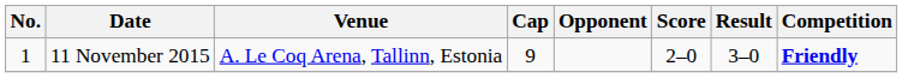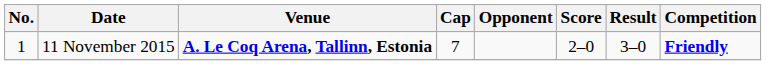 <table class="wikitable sortable plainrowheaders">
 <tr>
 <th scope=col>No.</th>
 <th scope=col data-sort-type=date>Date</th>
 <th scope=col>Venue</th>
 <th scope=col>Cap</th>
 <th scope=col>Opponent</th>
 <th scope=col>Score</th>
 <th scope=col>Result</th>
 <th scope=col>Competition</th>
 </tr>
 <tr>
 <td align=center>1</td>
 <td>11 November 2015</td>
-<td><a href='#'>A. Le Coq Arena</a>, <a href='#'>Tallinn</a>, Estonia</td>
-<td align=center>9</td>
+<td><strong><a href='#'>A. Le Coq Arena</a>, <a href='#'>Tallinn</a>, Estonia</strong></td>
+<td align=center>7</td>
 <td></td>
 <td align=center>2–0</td>
 <td align=center>3–0</td>
 <td><strong><a href='#'>Friendly</a></strong></td>
 </tr>
 <tr>
 </tr>
 </table>
